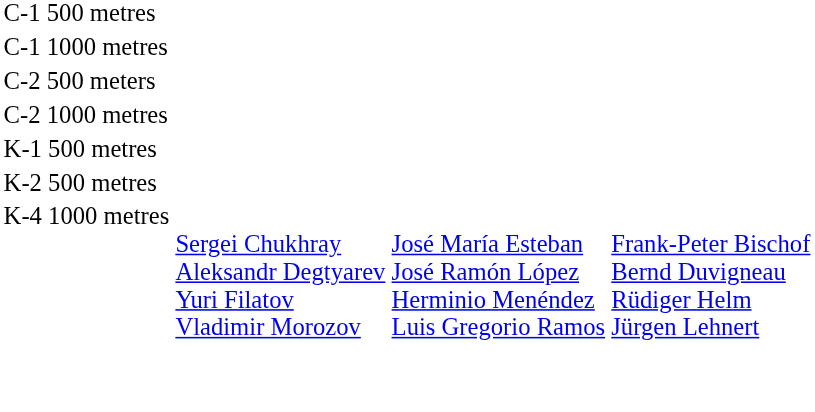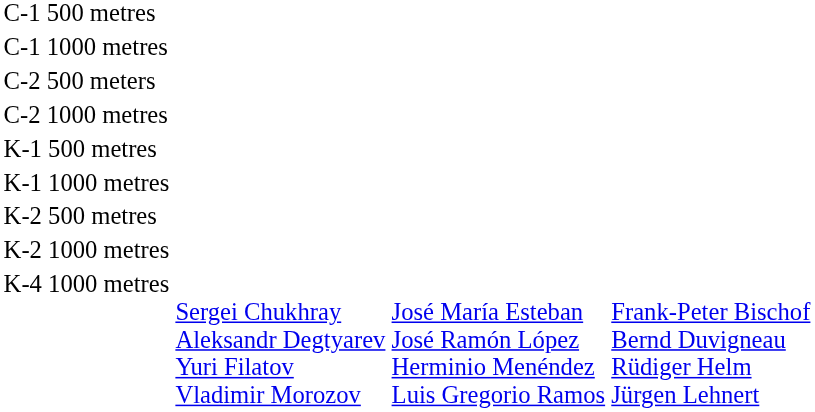 <table>
 <tr valign="top">
 <td>C-1 500 metres<br></td>
 <td></td>
 <td></td>
 <td></td>
 </tr>
 <tr valign="top">
 <td>C-1 1000 metres<br></td>
 <td></td>
 <td></td>
 <td></td>
 </tr>
 <tr valign="top">
 <td>C-2 500 meters<br></td>
 <td></td>
 <td></td>
 <td></td>
 </tr>
 <tr valign="top">
 <td>C-2 1000 metres<br></td>
 <td></td>
 <td></td>
 <td></td>
 </tr>
 <tr valign="top">
 <td>K-1 500 metres<br></td>
 <td></td>
 <td></td>
 <td></td>
 </tr>
 <tr valign="top">
+<td>K-1 1000 metres<br></td>
+<td></td>
+<td></td>
+<td></td>
+</tr>
+<tr valign="top">
 <td>K-2 500 metres<br></td>
+<td></td>
+<td></td>
+<td></td>
+</tr>
+<tr valign="top">
+<td>K-2 1000 metres<br></td>
 <td></td>
 <td></td>
 <td></td>
 </tr>
 <tr valign="top">
 <td>K-4 1000 metres<br></td>
 <td><br><a href='#'>Sergei Chukhray</a><br><a href='#'>Aleksandr Degtyarev</a><br><a href='#'>Yuri Filatov</a><br><a href='#'>Vladimir Morozov</a></td>
 <td><br><a href='#'>José María Esteban</a><br><a href='#'>José Ramón López</a><br><a href='#'>Herminio Menéndez</a><br><a href='#'>Luis Gregorio Ramos</a></td>
 <td><br><a href='#'>Frank-Peter Bischof</a><br><a href='#'>Bernd Duvigneau</a><br><a href='#'>Rüdiger Helm</a><br><a href='#'>Jürgen Lehnert</a></td>
 </tr>
 </table>
